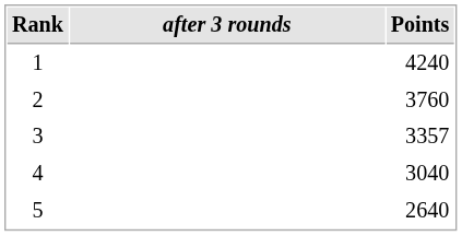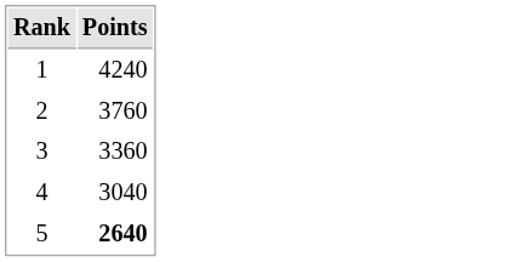 <table cellspacing="1" cellpadding="3" style="border:1px solid #aaa; font-size:90%;">
 <tr style="background:#e4e4e4;">
 <th style="border-bottom:1px solid #aaa; width:10px;">Rank</th>
-<th style="border-bottom:1px solid #aaa; width:200px; white-space:nowrap;"><em>after 3 rounds</em></th>
 <th style="border-bottom:1px solid #aaa; width:20px;">Points</th>
 </tr>
 <tr>
 <td align=center>1</td>
-<td></td>
 <td align=right>4240</td>
 </tr>
 <tr>
 <td align=center>2</td>
-<td></td>
 <td align=right>3760</td>
 </tr>
 <tr>
 <td align=center>3</td>
-<td></td>
-<td align=right>3357</td>
+<td align=right>3360</td>
 </tr>
 <tr>
 <td align=center>4</td>
-<td></td>
 <td align=right>3040</td>
 </tr>
 <tr>
 <td align=center>5</td>
-<td></td>
-<td align=right>2640</td>
+<td align=right><strong>2640</strong></td>
 </tr>
 </table>
